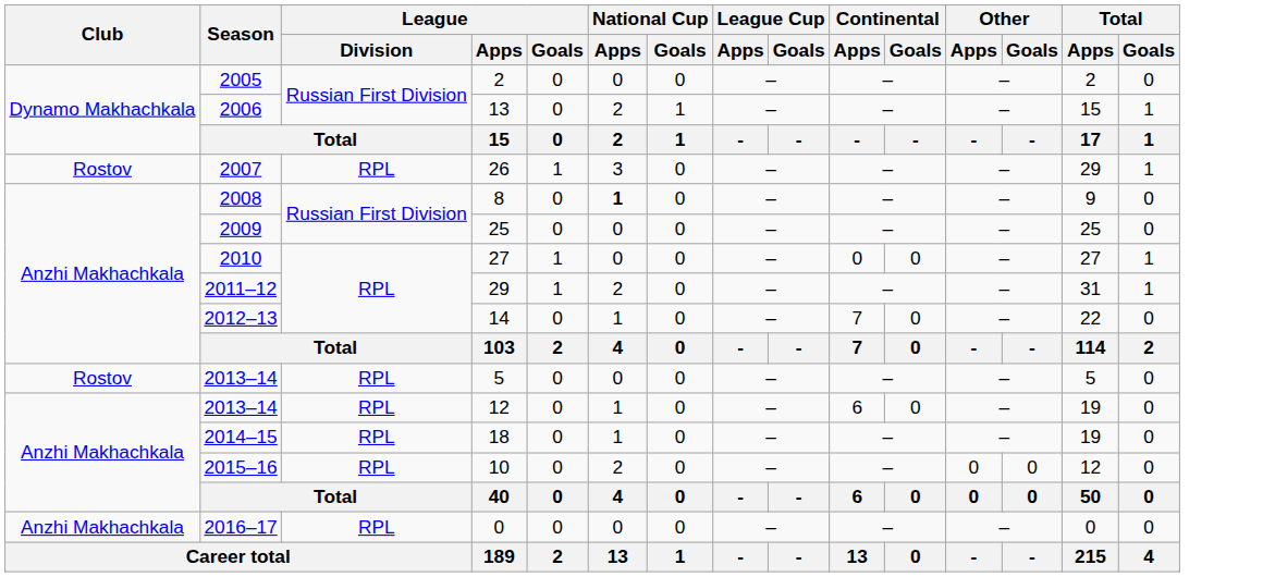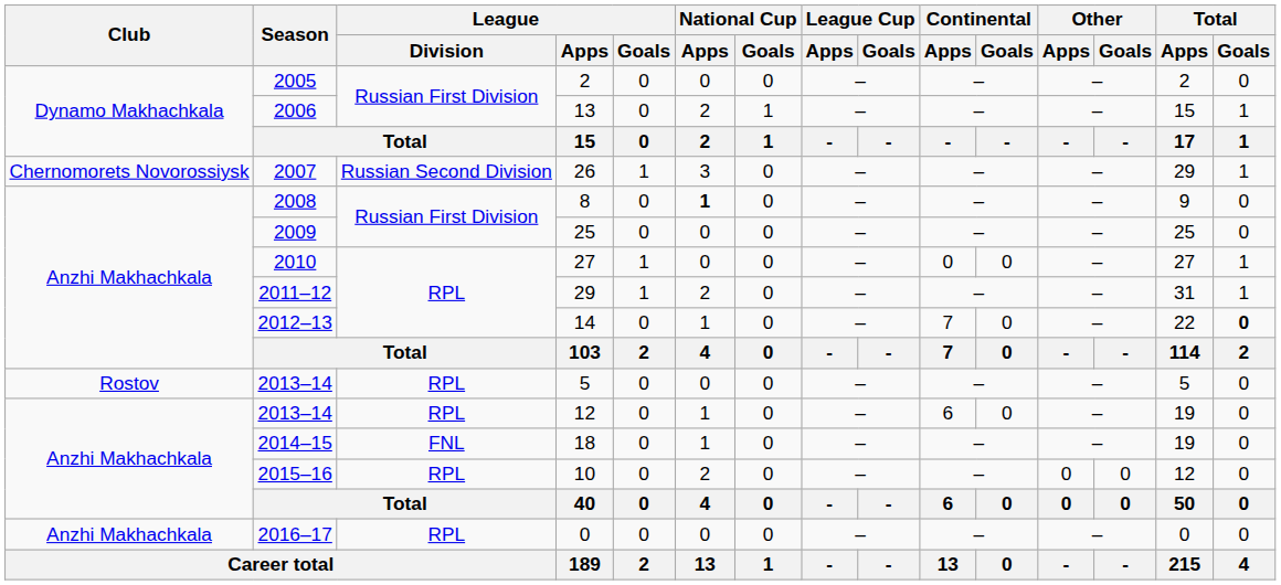 <table class="wikitable" style="text-align: center;">
 <tr>
 <th rowspan="2">Club</th>
 <th rowspan="2">Season</th>
 <th colspan="3">League</th>
 <th colspan="2">National Cup</th>
 <th colspan="2">League Cup</th>
 <th colspan="2">Continental</th>
 <th colspan="2">Other</th>
 <th colspan="2">Total</th>
 </tr>
 <tr>
 <th>Division</th>
 <th>Apps</th>
 <th>Goals</th>
 <th>Apps</th>
 <th>Goals</th>
 <th>Apps</th>
 <th>Goals</th>
 <th>Apps</th>
 <th>Goals</th>
 <th>Apps</th>
 <th>Goals</th>
 <th>Apps</th>
 <th>Goals</th>
 </tr>
 <tr>
 <td rowspan="3" valign="center"><a href='#'>Dynamo Makhachkala</a></td>
 <td><a href='#'>2005</a></td>
 <td rowspan="2" valign="center"><a href='#'>Russian First Division</a></td>
 <td>2</td>
 <td>0</td>
 <td>0</td>
 <td>0</td>
 <td colspan="2">–</td>
 <td colspan="2">–</td>
 <td colspan="2">–</td>
 <td>2</td>
 <td>0</td>
 </tr>
 <tr>
 <td><a href='#'>2006</a></td>
 <td>13</td>
 <td>0</td>
 <td>2</td>
 <td>1</td>
 <td colspan="2">–</td>
 <td colspan="2">–</td>
 <td colspan="2">–</td>
 <td>15</td>
 <td>1</td>
 </tr>
 <tr>
 <th colspan="2">Total</th>
 <th>15</th>
 <th>0</th>
 <th>2</th>
 <th>1</th>
 <th>-</th>
 <th>-</th>
 <th>-</th>
 <th>-</th>
 <th>-</th>
 <th>-</th>
 <th>17</th>
 <th>1</th>
 </tr>
 <tr>
-<td valign="center"><a href='#'>Rostov</a></td>
+<td valign="center"><a href='#'>Chernomorets Novorossiysk</a></td>
 <td><a href='#'>2007</a></td>
-<td><a href='#'>RPL</a></td>
+<td><a href='#'>Russian Second Division</a></td>
 <td>26</td>
 <td>1</td>
 <td>3</td>
 <td>0</td>
 <td colspan="2">–</td>
 <td colspan="2">–</td>
 <td colspan="2">–</td>
 <td>29</td>
 <td>1</td>
 </tr>
 <tr>
 <td rowspan="6" valign="center"><a href='#'>Anzhi Makhachkala</a></td>
 <td><a href='#'>2008</a></td>
 <td rowspan="2" valign="center"><a href='#'>Russian First Division</a></td>
 <td>8</td>
 <td>0</td>
 <td><strong>1</strong></td>
 <td>0</td>
 <td colspan="2">–</td>
 <td colspan="2">–</td>
 <td colspan="2">–</td>
 <td>9</td>
 <td>0</td>
 </tr>
 <tr>
 <td><a href='#'>2009</a></td>
 <td>25</td>
 <td>0</td>
 <td>0</td>
 <td>0</td>
 <td colspan="2">–</td>
 <td colspan="2">–</td>
 <td colspan="2">–</td>
 <td>25</td>
 <td>0</td>
 </tr>
 <tr>
 <td><a href='#'>2010</a></td>
 <td rowspan="3" valign="center"><a href='#'>RPL</a></td>
 <td>27</td>
 <td>1</td>
 <td>0</td>
 <td>0</td>
 <td colspan="2">–</td>
 <td>0</td>
 <td>0</td>
 <td colspan="2">–</td>
 <td>27</td>
 <td>1</td>
 </tr>
 <tr>
 <td><a href='#'>2011–12</a></td>
 <td>29</td>
 <td>1</td>
 <td>2</td>
 <td>0</td>
 <td colspan="2">–</td>
 <td colspan="2">–</td>
 <td colspan="2">–</td>
 <td>31</td>
 <td>1</td>
 </tr>
 <tr>
 <td><a href='#'>2012–13</a></td>
 <td>14</td>
 <td>0</td>
 <td>1</td>
 <td>0</td>
 <td colspan="2">–</td>
 <td>7</td>
 <td>0</td>
 <td colspan="2">–</td>
 <td>22</td>
-<td>0</td>
+<td><strong>0</strong></td>
 </tr>
 <tr>
 <th colspan="2">Total</th>
 <th>103</th>
 <th>2</th>
 <th>4</th>
 <th>0</th>
 <th>-</th>
 <th>-</th>
 <th>7</th>
 <th>0</th>
 <th>-</th>
 <th>-</th>
 <th>114</th>
 <th>2</th>
 </tr>
 <tr>
 <td valign="center"><a href='#'>Rostov</a></td>
 <td><a href='#'>2013–14</a></td>
 <td><a href='#'>RPL</a></td>
 <td>5</td>
 <td>0</td>
 <td>0</td>
 <td>0</td>
 <td colspan="2">–</td>
 <td colspan="2">–</td>
 <td colspan="2">–</td>
 <td>5</td>
 <td>0</td>
 </tr>
 <tr>
 <td rowspan="4" valign="center"><a href='#'>Anzhi Makhachkala</a></td>
 <td><a href='#'>2013–14</a></td>
 <td><a href='#'>RPL</a></td>
 <td>12</td>
 <td>0</td>
 <td>1</td>
 <td>0</td>
 <td colspan="2">–</td>
 <td>6</td>
 <td>0</td>
 <td colspan="2">–</td>
 <td>19</td>
 <td>0</td>
 </tr>
 <tr>
 <td><a href='#'>2014–15</a></td>
-<td><a href='#'>RPL</a></td>
+<td><a href='#'>FNL</a></td>
 <td>18</td>
 <td>0</td>
 <td>1</td>
 <td>0</td>
 <td colspan="2">–</td>
 <td colspan="2">–</td>
 <td colspan="2">–</td>
 <td>19</td>
 <td>0</td>
 </tr>
 <tr>
 <td><a href='#'>2015–16</a></td>
 <td><a href='#'>RPL</a></td>
 <td>10</td>
 <td>0</td>
 <td>2</td>
 <td>0</td>
 <td colspan="2">–</td>
 <td colspan="2">–</td>
 <td>0</td>
 <td>0</td>
 <td>12</td>
 <td>0</td>
 </tr>
 <tr>
 <th colspan="2">Total</th>
 <th>40</th>
 <th>0</th>
 <th>4</th>
 <th>0</th>
 <th>-</th>
 <th>-</th>
 <th>6</th>
 <th>0</th>
 <th>0</th>
 <th>0</th>
 <th>50</th>
 <th>0</th>
 </tr>
 <tr>
 <td valign="center"><a href='#'>Anzhi Makhachkala</a></td>
 <td><a href='#'>2016–17</a></td>
 <td><a href='#'>RPL</a></td>
 <td>0</td>
 <td>0</td>
 <td>0</td>
 <td>0</td>
 <td colspan="2">–</td>
 <td colspan="2">–</td>
 <td colspan="2">–</td>
 <td>0</td>
 <td>0</td>
 </tr>
 <tr>
 <th colspan="3">Career total</th>
 <th>189</th>
 <th>2</th>
 <th>13</th>
 <th>1</th>
 <th>-</th>
 <th>-</th>
 <th>13</th>
 <th>0</th>
 <th>-</th>
 <th>-</th>
 <th>215</th>
 <th>4</th>
 </tr>
 </table>
